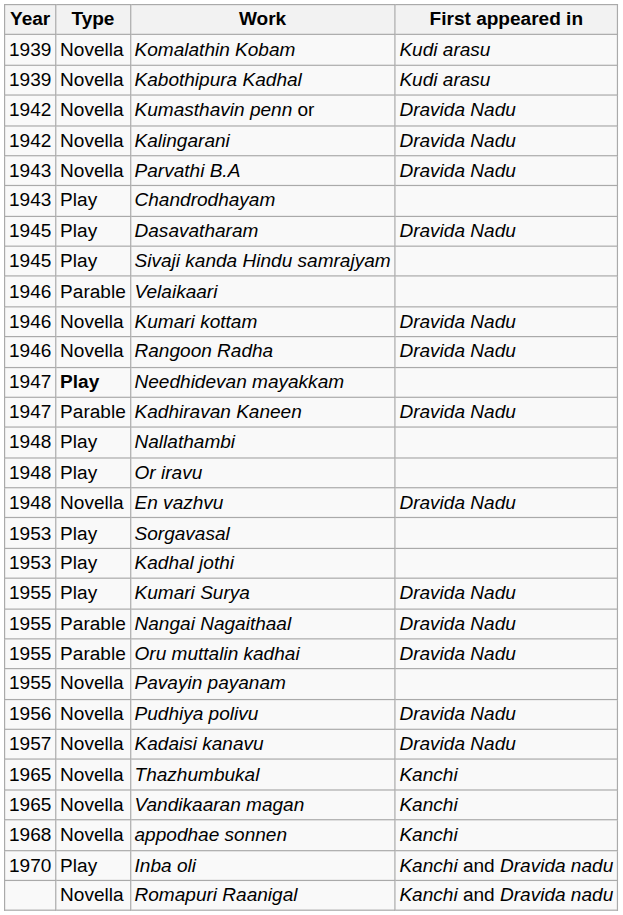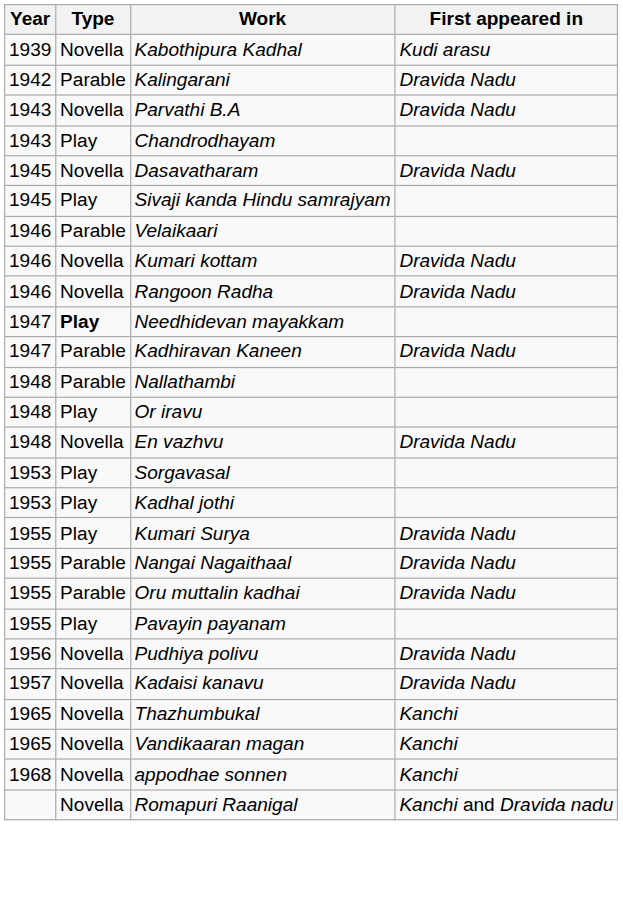 <table class="wikitable">
 <tr>
 <th>Year</th>
 <th>Type</th>
 <th>Work</th>
 <th>First appeared in</th>
 </tr>
 <tr>
 <td>1939</td>
 <td>Novella</td>
-<td><em>Komalathin Kobam</em></td>
-<td><em>Kudi arasu</em></td>
-</tr>
-<tr>
-<td>1939</td>
-<td>Novella</td>
 <td><em>Kabothipura Kadhal</em></td>
 <td><em>Kudi arasu</em></td>
 </tr>
 <tr>
 <td>1942</td>
-<td>Novella</td>
-<td><em>Kumasthavin penn</em> or</td>
-<td><em>Dravida Nadu</em></td>
-</tr>
-<tr>
-<td>1942</td>
-<td>Novella</td>
+<td>Parable</td>
 <td><em>Kalingarani</em></td>
 <td><em>Dravida Nadu</em></td>
 </tr>
 <tr>
 <td>1943</td>
 <td>Novella</td>
 <td><em>Parvathi B.A</em></td>
 <td><em>Dravida Nadu</em></td>
 </tr>
 <tr>
 <td>1943</td>
 <td>Play</td>
 <td><em>Chandrodhayam</em></td>
 <td></td>
 </tr>
 <tr>
 <td>1945</td>
-<td>Play</td>
+<td>Novella</td>
 <td><em>Dasavatharam</em></td>
 <td><em>Dravida Nadu</em></td>
 </tr>
 <tr>
 <td>1945</td>
 <td>Play</td>
 <td><em>Sivaji kanda Hindu samrajyam</em></td>
 <td></td>
 </tr>
 <tr>
 <td>1946</td>
 <td>Parable</td>
 <td><em>Velaikaari</em></td>
 <td></td>
 </tr>
 <tr>
 <td>1946</td>
 <td>Novella</td>
 <td><em>Kumari kottam</em></td>
 <td><em>Dravida Nadu</em></td>
 </tr>
 <tr>
 <td>1946</td>
 <td>Novella</td>
 <td><em>Rangoon Radha</em></td>
 <td><em>Dravida Nadu</em></td>
 </tr>
 <tr>
 <td>1947</td>
 <td><strong>Play</strong></td>
 <td><em>Needhidevan mayakkam</em></td>
 <td></td>
 </tr>
 <tr>
 <td>1947</td>
 <td>Parable</td>
 <td><em>Kadhiravan Kaneen</em></td>
 <td><em>Dravida Nadu</em></td>
 </tr>
 <tr>
 <td>1948</td>
-<td>Play</td>
+<td>Parable</td>
 <td><em>Nallathambi</em></td>
 <td></td>
 </tr>
 <tr>
 <td>1948</td>
 <td>Play</td>
 <td><em>Or iravu</em></td>
 <td></td>
 </tr>
 <tr>
 <td>1948</td>
 <td>Novella</td>
 <td><em>En vazhvu</em></td>
 <td><em>Dravida Nadu</em></td>
 </tr>
 <tr>
 <td>1953</td>
 <td>Play</td>
 <td><em>Sorgavasal</em></td>
 <td></td>
 </tr>
 <tr>
 <td>1953</td>
 <td>Play</td>
 <td><em>Kadhal jothi</em></td>
 <td></td>
 </tr>
 <tr>
 <td>1955</td>
 <td>Play</td>
 <td><em>Kumari Surya</em></td>
 <td><em>Dravida Nadu</em></td>
 </tr>
 <tr>
 <td>1955</td>
 <td>Parable</td>
 <td><em>Nangai Nagaithaal</em></td>
 <td><em>Dravida Nadu</em></td>
 </tr>
 <tr>
 <td>1955</td>
 <td>Parable</td>
 <td><em>Oru muttalin kadhai</em></td>
 <td><em>Dravida Nadu</em></td>
 </tr>
 <tr>
 <td>1955</td>
-<td>Novella</td>
+<td>Play</td>
 <td><em>Pavayin payanam</em></td>
 <td></td>
 </tr>
 <tr>
 <td>1956</td>
 <td>Novella</td>
 <td><em>Pudhiya polivu</em></td>
 <td><em>Dravida Nadu</em></td>
 </tr>
 <tr>
 <td>1957</td>
 <td>Novella</td>
 <td><em>Kadaisi kanavu</em></td>
 <td><em>Dravida Nadu</em></td>
 </tr>
 <tr>
 <td>1965</td>
 <td>Novella</td>
 <td><em>Thazhumbukal</em></td>
 <td><em>Kanchi</em></td>
 </tr>
 <tr>
 <td>1965</td>
 <td>Novella</td>
 <td><em>Vandikaaran magan</em></td>
 <td><em>Kanchi</em></td>
 </tr>
 <tr>
 <td>1968</td>
 <td>Novella</td>
 <td><em>appodhae sonnen</em></td>
 <td><em>Kanchi</em></td>
 </tr>
 <tr>
-<td>1970</td>
-<td>Play</td>
-<td><em>Inba oli</em></td>
-<td><em>Kanchi</em> and <em>Dravida nadu</em></td>
-</tr>
-<tr>
 <td></td>
 <td>Novella</td>
 <td><em>Romapuri Raanigal</em></td>
 <td><em>Kanchi</em> and <em>Dravida nadu</em></td>
 </tr>
 </table>
